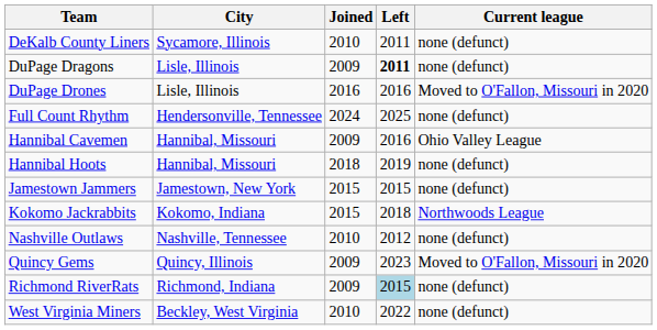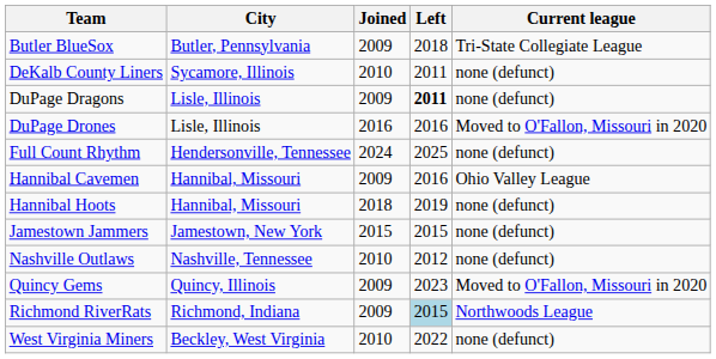 <table class="wikitable">
 <tr>
 <th>Team</th>
 <th>City</th>
 <th>Joined</th>
 <th>Left</th>
 <th>Current league</th>
+</tr>
+<tr>
+<td><a href='#'>Butler BlueSox</a></td>
+<td><a href='#'>Butler, Pennsylvania</a></td>
+<td>2009</td>
+<td>2018</td>
+<td>Tri-State Collegiate League</td>
 </tr>
 <tr>
 <td><a href='#'>DeKalb County Liners</a></td>
 <td><a href='#'>Sycamore, Illinois</a></td>
 <td>2010</td>
 <td>2011</td>
 <td>none (defunct)</td>
 </tr>
 <tr>
 <td>DuPage Dragons</td>
 <td><a href='#'>Lisle, Illinois</a></td>
 <td>2009</td>
 <td><strong>2011</strong></td>
 <td>none (defunct)</td>
 </tr>
 <tr>
 <td><a href='#'>DuPage Drones</a></td>
 <td>Lisle, Illinois</td>
 <td>2016</td>
 <td>2016</td>
 <td>Moved to <a href='#'>O'Fallon, Missouri</a> in 2020</td>
 </tr>
 <tr>
 <td><a href='#'>Full Count Rhythm</a></td>
 <td><a href='#'>Hendersonville, Tennessee</a></td>
 <td>2024</td>
 <td>2025</td>
 <td>none (defunct)</td>
 </tr>
 <tr>
 <td><a href='#'>Hannibal Cavemen</a></td>
 <td><a href='#'>Hannibal, Missouri</a></td>
 <td>2009</td>
 <td>2016</td>
 <td>Ohio Valley League</td>
 </tr>
 <tr>
 <td><a href='#'>Hannibal Hoots</a></td>
 <td><a href='#'>Hannibal, Missouri</a></td>
 <td>2018</td>
 <td>2019</td>
 <td>none (defunct)</td>
 </tr>
 <tr>
 <td><a href='#'>Jamestown Jammers</a></td>
 <td><a href='#'>Jamestown, New York</a></td>
 <td>2015</td>
 <td>2015</td>
 <td>none (defunct)</td>
 </tr>
 <tr>
-<td><a href='#'>Kokomo Jackrabbits</a></td>
-<td><a href='#'>Kokomo, Indiana</a></td>
-<td>2015</td>
-<td>2018</td>
-<td><a href='#'>Northwoods League</a></td>
-</tr>
-<tr>
 <td><a href='#'>Nashville Outlaws</a></td>
 <td><a href='#'>Nashville, Tennessee</a></td>
 <td>2010</td>
 <td>2012</td>
 <td>none (defunct)</td>
 </tr>
 <tr>
 <td><a href='#'>Quincy Gems</a></td>
 <td><a href='#'>Quincy, Illinois</a></td>
 <td>2009</td>
 <td>2023</td>
 <td>Moved to <a href='#'>O'Fallon, Missouri</a> in 2020</td>
 </tr>
 <tr>
 <td><a href='#'>Richmond RiverRats</a></td>
 <td><a href='#'>Richmond, Indiana</a></td>
 <td>2009</td>
 <td style="background: lightblue;">2015</td>
-<td>none (defunct)</td>
+<td><a href='#'>Northwoods League</a></td>
 </tr>
 <tr>
 <td><a href='#'>West Virginia Miners</a></td>
 <td><a href='#'>Beckley, West Virginia</a></td>
 <td>2010</td>
 <td>2022</td>
 <td>none (defunct)</td>
 </tr>
 </table>
